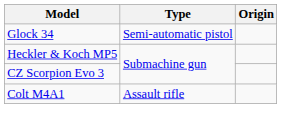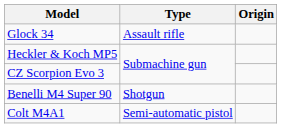 <table class="wikitable">
 <tr>
 <th>Model</th>
 <th>Type</th>
 <th>Origin</th>
 </tr>
 <tr>
 <td><a href='#'>Glock 34</a></td>
-<td><a href='#'>Semi-automatic pistol</a></td>
+<td><a href='#'>Assault rifle</a></td>
 <td></td>
 </tr>
 <tr>
 <td><a href='#'>Heckler & Koch MP5</a></td>
 <td rowspan="2"><a href='#'>Submachine gun</a></td>
 <td></td>
 </tr>
 <tr>
 <td><a href='#'>CZ Scorpion Evo 3</a></td>
 <td></td>
 </tr>
 <tr>
+<td><a href='#'>Benelli M4 Super 90</a></td>
+<td><a href='#'>Shotgun</a></td>
+<td></td>
+</tr>
+<tr>
 <td><a href='#'>Colt M4A1</a></td>
-<td><a href='#'>Assault rifle</a></td>
+<td><a href='#'>Semi-automatic pistol</a></td>
 <td></td>
 </tr>
 </table>
